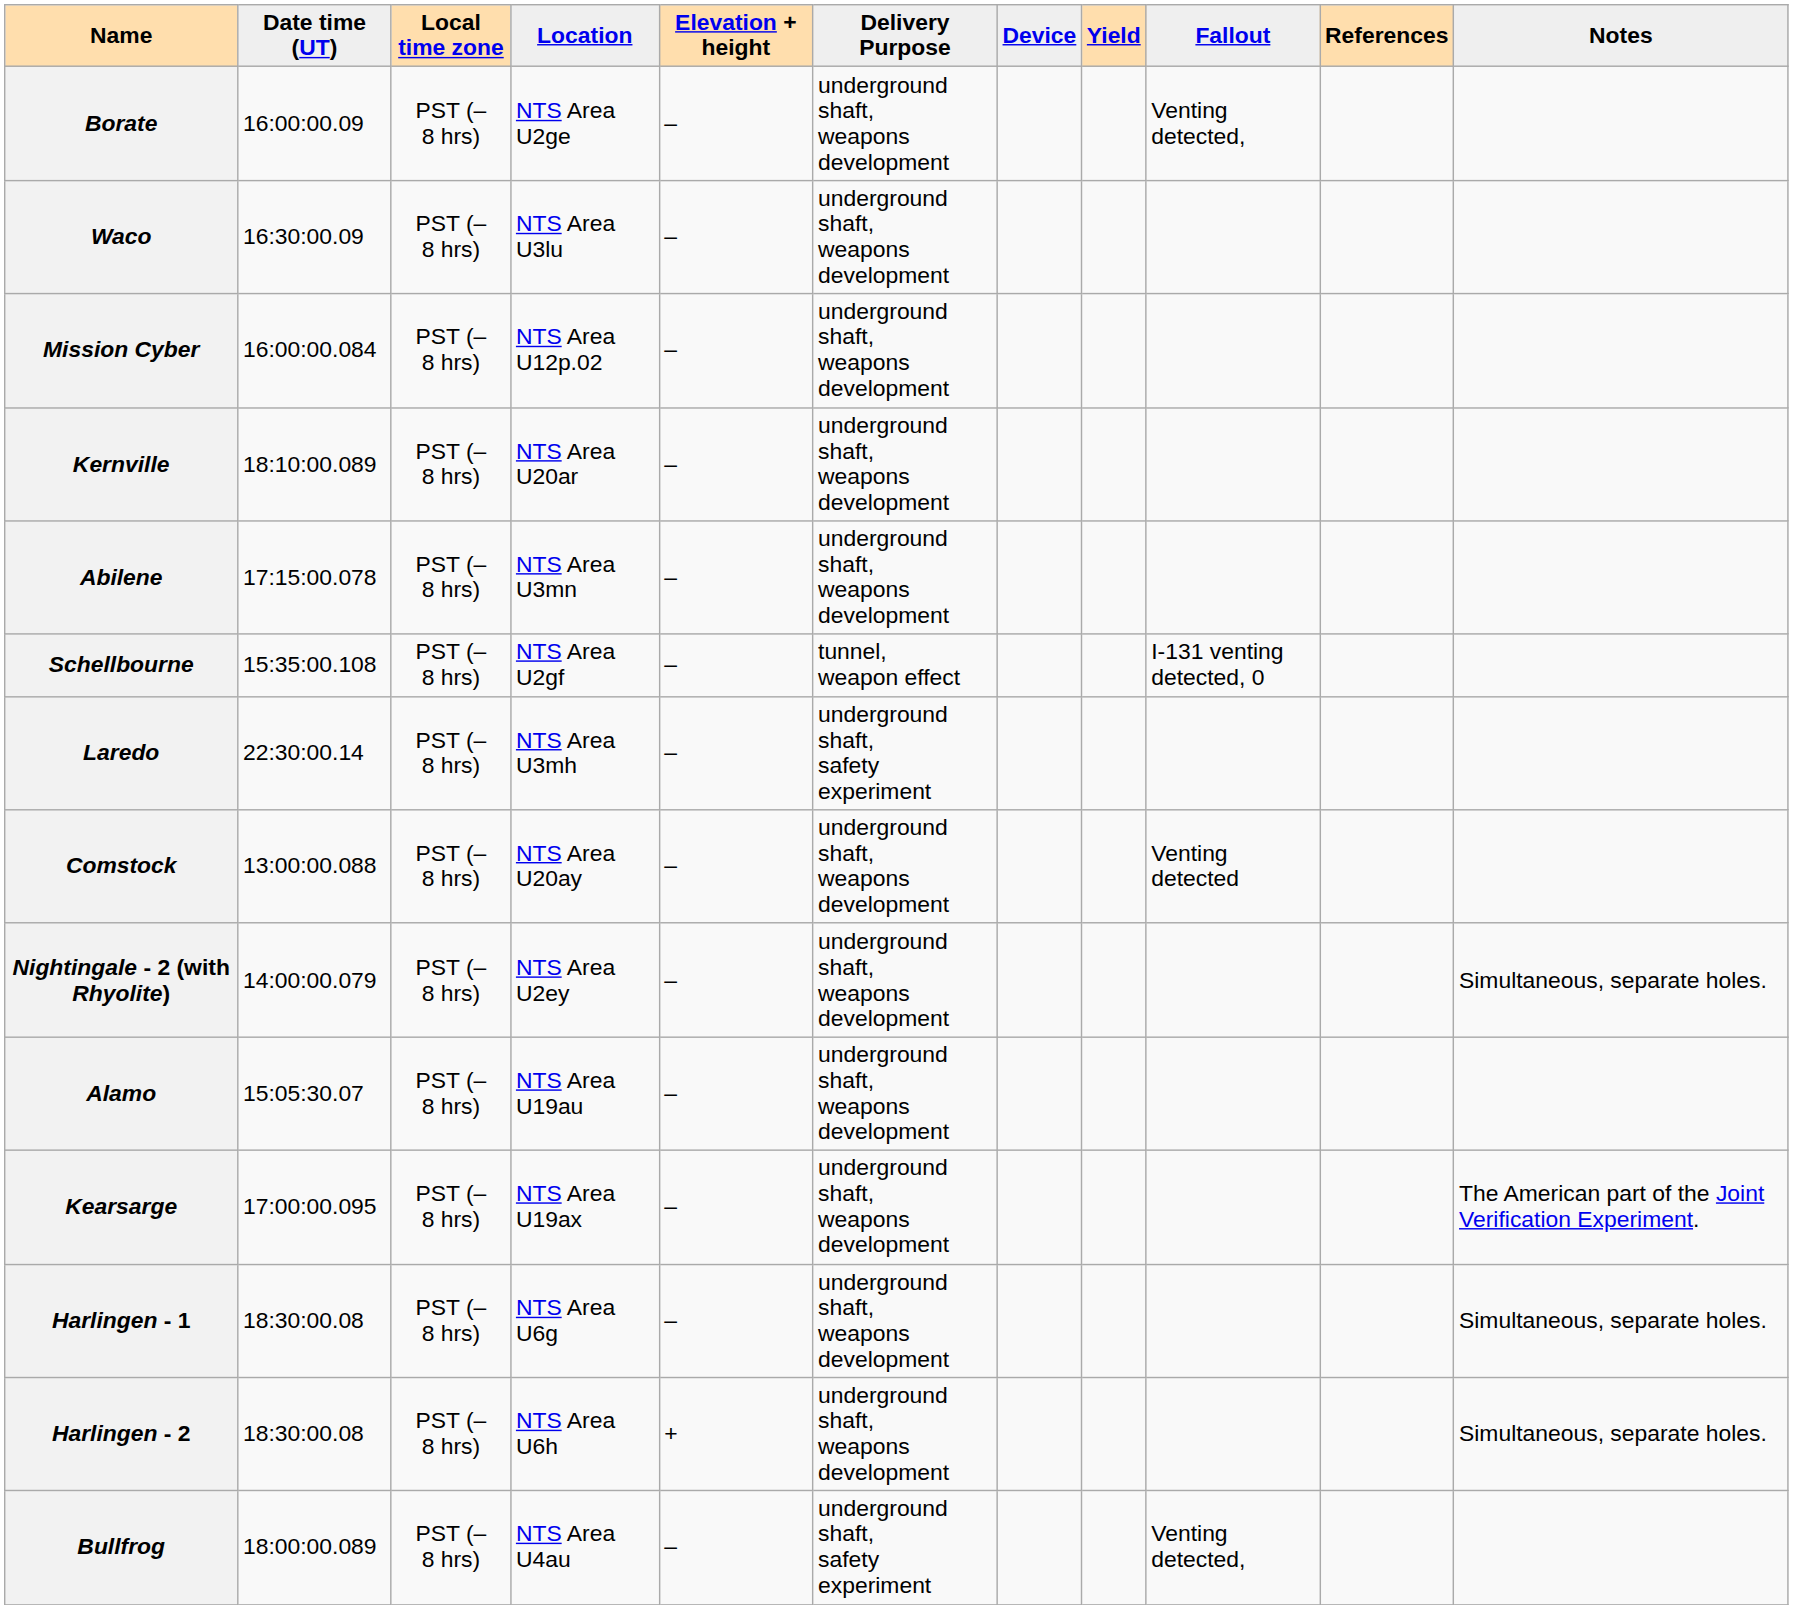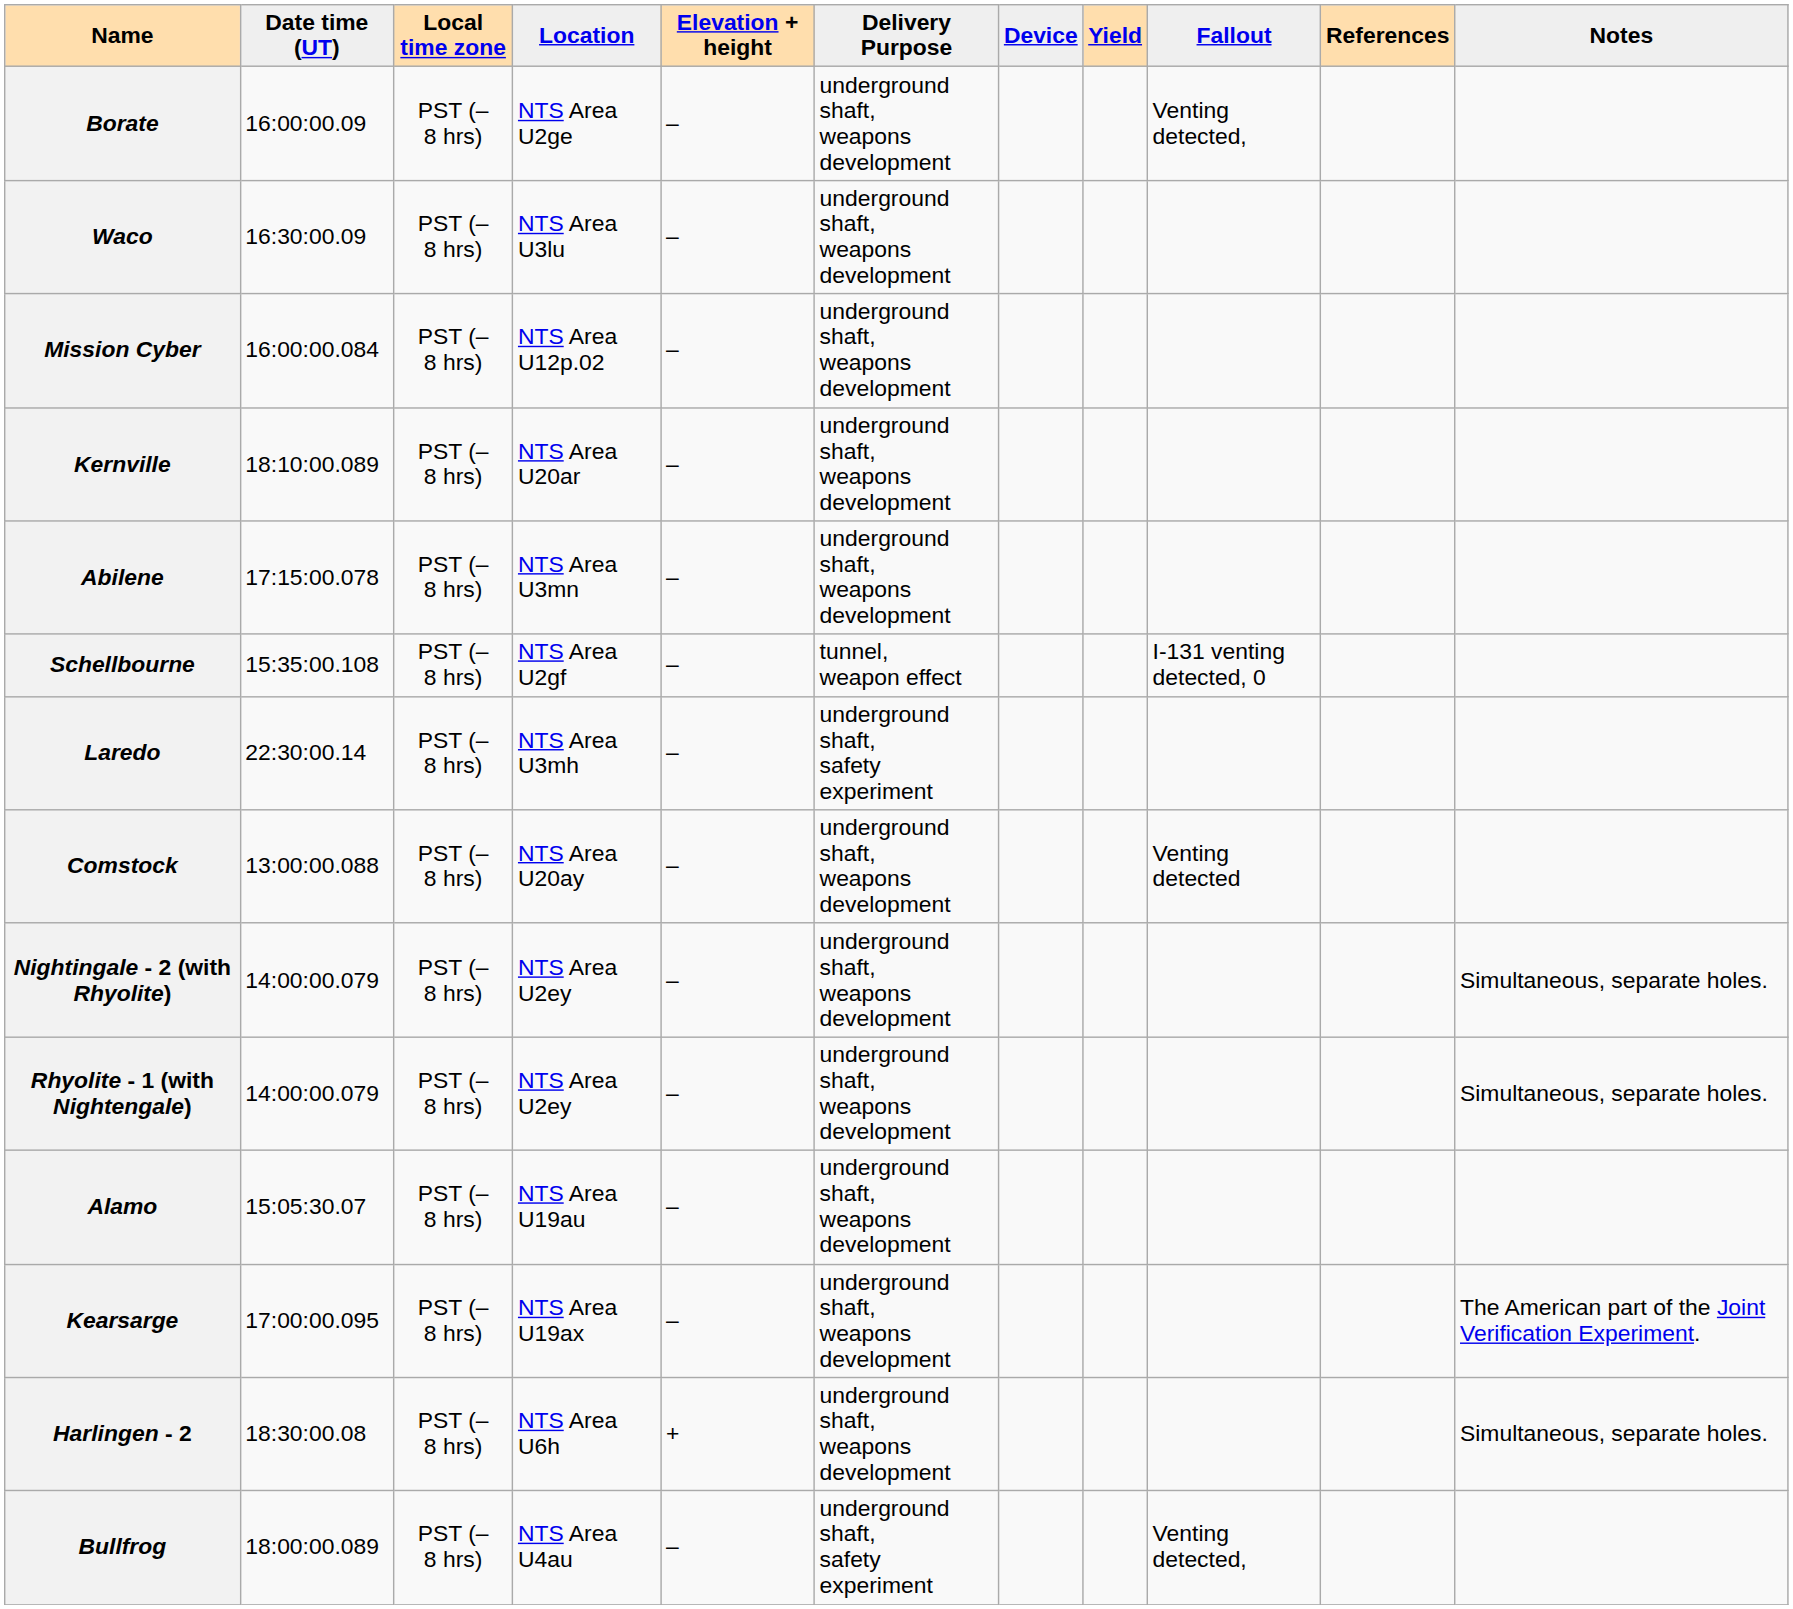 <table class="wikitable sortable">
 <tr>
 <th style="background:#ffdead;">Name </th>
 <th style="background:#efefef;">Date time (<a href='#'>UT</a>)</th>
 <th style="background:#ffdead;">Local <a href='#'>time zone</a></th>
 <th style="background:#efefef;"><a href='#'>Location</a></th>
 <th style="background:#ffdead;"><a href='#'>Elevation</a> + height </th>
 <th style="background:#efefef;">Delivery <br>Purpose </th>
 <th style="background:#efefef;"><a href='#'>Device</a></th>
 <th style="background:#ffdead;"><a href='#'>Yield</a></th>
 <th style="background:#efefef;" class="unsortable"><a href='#'>Fallout</a></th>
 <th style="background:#ffdead;" class="unsortable">References</th>
 <th style="background:#efefef;" class="unsortable">Notes</th>
 </tr>
 <tr>
 <th><em>Borate</em></th>
 <td> 16:00:00.09</td>
 <td style="text-align:center;">PST (–8 hrs)<br></td>
 <td><a href='#'>NTS</a> Area U2ge </td>
 <td> – </td>
 <td>underground shaft,<br>weapons development</td>
 <td></td>
 <td style="text-align:center;"></td>
 <td>Venting detected, </td>
 <td></td>
 <td></td>
 </tr>
 <tr>
 <th><em>Waco</em></th>
 <td> 16:30:00.09</td>
 <td style="text-align:center;">PST (–8 hrs)<br></td>
 <td><a href='#'>NTS</a> Area U3lu </td>
 <td> – </td>
 <td>underground shaft,<br>weapons development</td>
 <td></td>
 <td style="text-align:center;"></td>
 <td></td>
 <td></td>
 <td></td>
 </tr>
 <tr>
 <th><em>Mission Cyber</em></th>
 <td> 16:00:00.084</td>
 <td style="text-align:center;">PST (–8 hrs)<br></td>
 <td><a href='#'>NTS</a> Area U12p.02 </td>
 <td> – </td>
 <td>underground shaft,<br>weapons development</td>
 <td></td>
 <td style="text-align:center;"></td>
 <td></td>
 <td></td>
 <td></td>
 </tr>
 <tr>
 <th><em>Kernville</em></th>
 <td> 18:10:00.089</td>
 <td style="text-align:center;">PST (–8 hrs)<br></td>
 <td><a href='#'>NTS</a> Area U20ar </td>
 <td> – </td>
 <td>underground shaft,<br>weapons development</td>
 <td></td>
 <td style="text-align:center;"></td>
 <td></td>
 <td></td>
 <td></td>
 </tr>
 <tr>
 <th><em>Abilene</em></th>
 <td> 17:15:00.078</td>
 <td style="text-align:center;">PST (–8 hrs)<br></td>
 <td><a href='#'>NTS</a> Area U3mn </td>
 <td> – </td>
 <td>underground shaft,<br>weapons development</td>
 <td></td>
 <td style="text-align:center;"></td>
 <td></td>
 <td></td>
 <td></td>
 </tr>
 <tr>
 <th><em>Schellbourne</em></th>
 <td> 15:35:00.108</td>
 <td style="text-align:center;">PST (–8 hrs)<br></td>
 <td><a href='#'>NTS</a> Area U2gf </td>
 <td> – </td>
 <td>tunnel,<br>weapon effect</td>
 <td></td>
 <td style="text-align:center;"></td>
 <td>I-131 venting detected, 0</td>
 <td></td>
 <td></td>
 </tr>
 <tr>
 <th><em>Laredo</em></th>
 <td> 22:30:00.14</td>
 <td style="text-align:center;">PST (–8 hrs)<br></td>
 <td><a href='#'>NTS</a> Area U3mh </td>
 <td> – </td>
 <td>underground shaft,<br>safety experiment</td>
 <td></td>
 <td style="text-align:center;"></td>
 <td></td>
 <td></td>
 <td></td>
 </tr>
 <tr>
 <th><em>Comstock</em></th>
 <td> 13:00:00.088</td>
 <td style="text-align:center;">PST (–8 hrs)<br></td>
 <td><a href='#'>NTS</a> Area U20ay </td>
 <td> – </td>
 <td>underground shaft,<br>weapons development</td>
 <td></td>
 <td style="text-align:center;"></td>
 <td>Venting detected</td>
 <td></td>
 <td></td>
 </tr>
 <tr>
 <th><em>Nightingale</em> - 2  (with <em>Rhyolite</em>)</th>
 <td> 14:00:00.079</td>
 <td style="text-align:center;">PST (–8 hrs)<br></td>
 <td><a href='#'>NTS</a> Area U2ey </td>
 <td> – </td>
 <td>underground shaft,<br>weapons development</td>
 <td></td>
 <td style="text-align:center;"></td>
 <td></td>
 <td></td>
 <td>Simultaneous, separate holes.</td>
 </tr>
 <tr>
+<th><em>Rhyolite</em> - 1  (with <em>Nightengale</em>)</th>
+<td> 14:00:00.079</td>
+<td style="text-align:center;">PST (–8 hrs)<br></td>
+<td><a href='#'>NTS</a> Area U2ey </td>
+<td> – </td>
+<td>underground shaft,<br>weapons development</td>
+<td></td>
+<td style="text-align:center;"></td>
+<td></td>
+<td></td>
+<td>Simultaneous, separate holes.</td>
+</tr>
+<tr>
 <th><em>Alamo</em></th>
 <td> 15:05:30.07</td>
 <td style="text-align:center;">PST (–8 hrs)<br></td>
 <td><a href='#'>NTS</a> Area U19au </td>
 <td> – </td>
 <td>underground shaft,<br>weapons development</td>
 <td></td>
 <td style="text-align:center;"></td>
 <td></td>
 <td></td>
 <td></td>
 </tr>
 <tr>
 <th><em>Kearsarge</em></th>
 <td> 17:00:00.095</td>
 <td style="text-align:center;">PST (–8 hrs)<br></td>
 <td><a href='#'>NTS</a> Area U19ax </td>
 <td> – </td>
 <td>underground shaft,<br>weapons development</td>
 <td></td>
 <td style="text-align:center;"></td>
 <td></td>
 <td></td>
 <td>The American part of the <a href='#'>Joint Verification Experiment</a>.</td>
-</tr>
-<tr>
-<th><em>Harlingen</em> - 1</th>
-<td> 18:30:00.08</td>
-<td style="text-align:center;">PST (–8 hrs)<br></td>
-<td><a href='#'>NTS</a> Area U6g </td>
-<td> – </td>
-<td>underground shaft,<br>weapons development</td>
-<td></td>
-<td style="text-align:center;"></td>
-<td></td>
-<td></td>
-<td>Simultaneous, separate holes.</td>
 </tr>
 <tr>
 <th><em>Harlingen</em> - 2</th>
 <td> 18:30:00.08</td>
 <td style="text-align:center;">PST (–8 hrs)<br></td>
 <td><a href='#'>NTS</a> Area U6h </td>
 <td> +</td>
 <td>underground shaft,<br>weapons development</td>
 <td></td>
 <td style="text-align:center;"></td>
 <td></td>
 <td></td>
 <td>Simultaneous, separate holes.</td>
 </tr>
 <tr>
 <th><em>Bullfrog</em></th>
 <td> 18:00:00.089</td>
 <td style="text-align:center;">PST (–8 hrs)<br></td>
 <td><a href='#'>NTS</a> Area U4au </td>
 <td> – </td>
 <td>underground shaft,<br>safety experiment</td>
 <td></td>
 <td style="text-align:center;"></td>
 <td>Venting detected, </td>
 <td></td>
 <td></td>
 </tr>
 </table>
